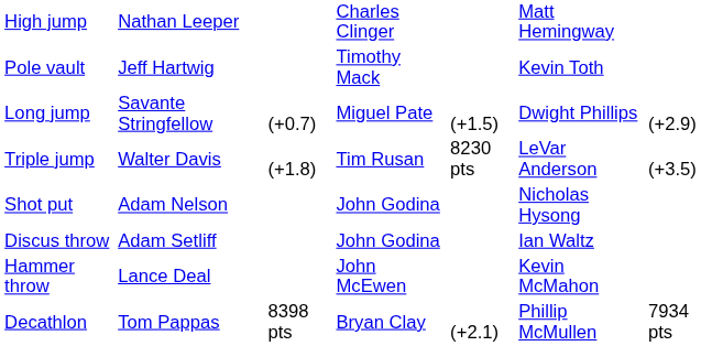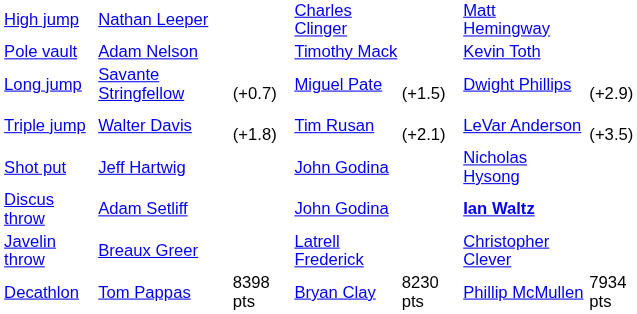 <table>
 <tr>
 <td><a href='#'>High jump</a></td>
 <td><a href='#'>Nathan Leeper</a></td>
 <td></td>
 <td><a href='#'>Charles Clinger</a></td>
 <td></td>
 <td><a href='#'>Matt Hemingway</a></td>
 <td></td>
 </tr>
 <tr>
 <td><a href='#'>Pole vault</a></td>
-<td><a href='#'>Jeff Hartwig</a></td>
+<td><a href='#'>Adam Nelson</a></td>
 <td></td>
 <td><a href='#'>Timothy Mack</a></td>
 <td></td>
 <td><a href='#'>Kevin Toth</a></td>
 <td></td>
 </tr>
 <tr>
 <td><a href='#'>Long jump</a></td>
 <td><a href='#'>Savante Stringfellow</a></td>
 <td><br>(+0.7)</td>
 <td><a href='#'>Miguel Pate</a></td>
 <td><br>(+1.5)</td>
 <td><a href='#'>Dwight Phillips</a></td>
 <td><br>(+2.9)</td>
 </tr>
 <tr>
 <td><a href='#'>Triple jump</a></td>
 <td><a href='#'>Walter Davis</a></td>
 <td><br>(+1.8)</td>
 <td><a href='#'>Tim Rusan</a></td>
-<td>8230 pts</td>
+<td><br>(+2.1)</td>
 <td><a href='#'>LeVar Anderson</a></td>
 <td><br>(+3.5)</td>
 </tr>
 <tr>
 <td><a href='#'>Shot put</a></td>
-<td><a href='#'>Adam Nelson</a></td>
+<td><a href='#'>Jeff Hartwig</a></td>
 <td></td>
 <td><a href='#'>John Godina</a></td>
 <td></td>
 <td><a href='#'>Nicholas Hysong</a></td>
 <td></td>
 </tr>
 <tr>
 <td><a href='#'>Discus throw</a></td>
 <td><a href='#'>Adam Setliff</a></td>
 <td></td>
 <td><a href='#'>John Godina</a></td>
 <td></td>
-<td><a href='#'>Ian Waltz</a></td>
+<td><strong><a href='#'>Ian Waltz</a></strong></td>
 <td></td>
 </tr>
 <tr>
-<td><a href='#'>Hammer throw</a></td>
-<td><a href='#'>Lance Deal</a></td>
+<td><a href='#'>Javelin throw</a></td>
+<td><a href='#'>Breaux Greer</a></td>
 <td></td>
-<td><a href='#'>John McEwen</a></td>
+<td><a href='#'>Latrell Frederick</a></td>
 <td></td>
-<td><a href='#'>Kevin McMahon</a></td>
+<td><a href='#'>Christopher Clever</a></td>
 <td></td>
 </tr>
 <tr>
 <td><a href='#'>Decathlon</a></td>
 <td><a href='#'>Tom Pappas</a></td>
 <td>8398 pts</td>
 <td><a href='#'>Bryan Clay</a></td>
-<td><br>(+2.1)</td>
+<td>8230 pts</td>
 <td><a href='#'>Phillip McMullen</a></td>
 <td>7934 pts</td>
 </tr>
 </table>
